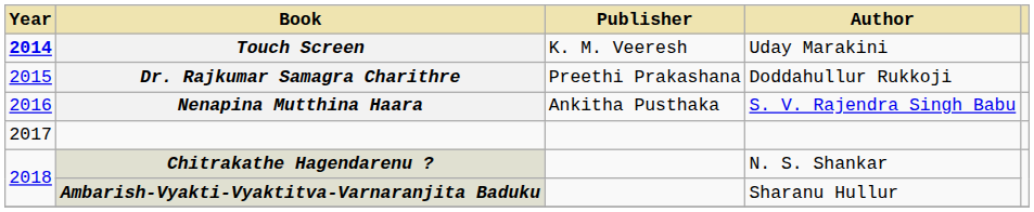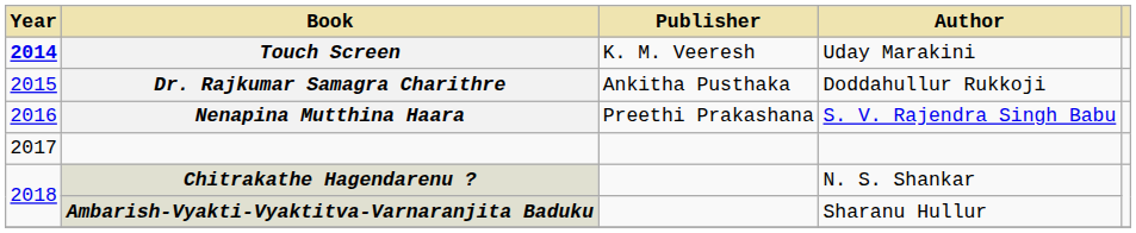 <table class="wikitable sortable">
 <tr>
 <th scope="col" style="background-color:#EFE4B0">Year</th>
 <th scope="col" style="background-color:#EFE4B0">Book</th>
 <th scope="col" style="background-color:#EFE4B0">Publisher</th>
 <th scope="col" style="background-color:#EFE4B0">Author</th>
 <th scope="col" style="background-color:#EFE4B0"></th>
 </tr>
 <tr>
 <td><strong><a href='#'>2014</a></strong></td>
 <th scope="row"><em>Touch Screen</em></th>
 <td>K. M. Veeresh</td>
 <td>Uday Marakini</td>
 <td></td>
 </tr>
 <tr>
 <td><a href='#'>2015</a></td>
 <th scope="row"><em>Dr. Rajkumar Samagra Charithre</em></th>
-<td>Preethi Prakashana</td>
+<td>Ankitha Pusthaka</td>
 <td>Doddahullur Rukkoji</td>
 <td></td>
 </tr>
 <tr>
 <td><a href='#'>2016</a></td>
 <th scope="row"><em>Nenapina Mutthina Haara</em></th>
-<td>Ankitha Pusthaka</td>
+<td>Preethi Prakashana</td>
 <td><a href='#'>S. V. Rajendra Singh Babu</a></td>
 <td></td>
 </tr>
 <tr>
 <td>2017</td>
 <td></td>
 <td></td>
 <td></td>
 <td></td>
 </tr>
 <tr>
 <td align="center" rowspan="2"><a href='#'>2018</a></td>
 <th scope="row" style="background-color:#E0E0D1"><em>Chitrakathe Hagendarenu ?</em></th>
 <td></td>
 <td>N. S. Shankar</td>
 <td align="center" rowspan="2"></td>
 </tr>
 <tr>
 <th scope="row"style="background-color:#E0E0D1"><em>Ambarish-Vyakti-Vyaktitva-Varnaranjita Baduku</em></th>
 <td></td>
 <td>Sharanu Hullur</td>
 </tr>
 <tr>
 </tr>
 </table>
